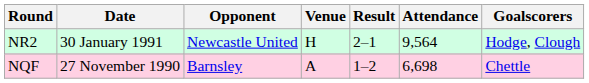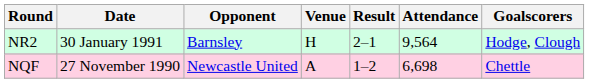 <table class="wikitable">
 <tr>
 <th>Round</th>
 <th>Date</th>
 <th>Opponent</th>
 <th>Venue</th>
 <th>Result</th>
 <th>Attendance</th>
 <th>Goalscorers</th>
 </tr>
 <tr style="background-color: #d0ffe3;">
 <td>NR2</td>
 <td>30 January 1991</td>
-<td><a href='#'>Newcastle United</a></td>
+<td><a href='#'>Barnsley</a></td>
 <td>H</td>
 <td>2–1</td>
 <td>9,564</td>
 <td><a href='#'>Hodge</a>, <a href='#'>Clough</a></td>
 </tr>
 <tr style="background-color: #ffd0e3;">
 <td>NQF</td>
 <td>27 November 1990</td>
-<td><a href='#'>Barnsley</a></td>
+<td><a href='#'>Newcastle United</a></td>
 <td>A</td>
 <td>1–2</td>
 <td>6,698</td>
 <td><a href='#'>Chettle</a></td>
 </tr>
 </table>
